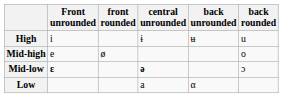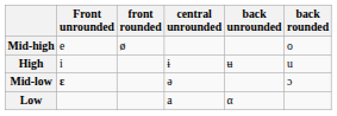 <table class="wikitable" align=center>
 <tr>
 <th></th>
 <th>Front<br>unrounded</th>
 <th>front<br>rounded</th>
 <th>central<br>unrounded</th>
 <th>back<br>unrounded</th>
 <th>back<br>rounded</th>
 </tr>
 <tr>
+<th>Mid-high</th>
+<td>e</td>
+<td>ø</td>
+<td></td>
+<td></td>
+<td>o</td>
+</tr>
+<tr>
 <th>High</th>
 <td>i</td>
 <td></td>
 <td>ɨ</td>
 <td>ʉ </td>
 <td>u</td>
 </tr>
 <tr>
-<th>Mid-high</th>
-<td>e</td>
-<td>ø</td>
-<td></td>
-<td></td>
-<td>o</td>
-</tr>
-<tr>
 <th>Mid-low</th>
 <td><strong>ɛ</strong></td>
 <td></td>
-<td><strong>ə</strong></td>
+<td>ə</td>
 <td></td>
 <td>ɔ</td>
 </tr>
 <tr>
 <th>Low</th>
 <td></td>
 <td></td>
 <td>a</td>
 <td>α</td>
 <td></td>
 </tr>
 </table>
